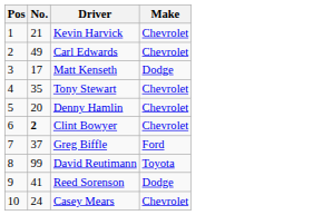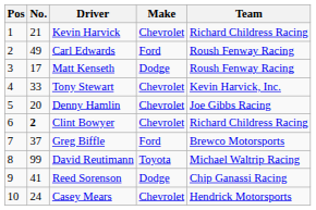 <table class="wikitable">
 <tr>
 <th>Pos</th>
 <th>No.</th>
 <th>Driver</th>
 <th>Make</th>
+<th>Team</th>
 </tr>
 <tr>
 <td>1</td>
 <td>21</td>
 <td><a href='#'>Kevin Harvick</a></td>
 <td><a href='#'>Chevrolet</a></td>
+<td><a href='#'>Richard Childress Racing</a></td>
 </tr>
 <tr>
 <td>2</td>
 <td>49</td>
 <td><a href='#'>Carl Edwards</a></td>
-<td><a href='#'>Chevrolet</a></td>
+<td><a href='#'>Ford</a></td>
+<td><a href='#'>Roush Fenway Racing</a></td>
 </tr>
 <tr>
 <td>3</td>
 <td>17</td>
 <td><a href='#'>Matt Kenseth</a></td>
 <td><a href='#'>Dodge</a></td>
+<td><a href='#'>Roush Fenway Racing</a></td>
 </tr>
 <tr>
 <td>4</td>
-<td>35</td>
+<td>33</td>
 <td><a href='#'>Tony Stewart</a></td>
 <td><a href='#'>Chevrolet</a></td>
+<td><a href='#'>Kevin Harvick, Inc.</a></td>
 </tr>
 <tr>
 <td>5</td>
 <td>20</td>
 <td><a href='#'>Denny Hamlin</a></td>
 <td><a href='#'>Chevrolet</a></td>
+<td><a href='#'>Joe Gibbs Racing</a></td>
 </tr>
 <tr>
 <td>6</td>
 <td><strong>2</strong></td>
 <td><a href='#'>Clint Bowyer</a></td>
 <td><a href='#'>Chevrolet</a></td>
+<td><a href='#'>Richard Childress Racing</a></td>
 </tr>
 <tr>
 <td>7</td>
 <td>37</td>
 <td><a href='#'>Greg Biffle</a></td>
 <td><a href='#'>Ford</a></td>
+<td><a href='#'>Brewco Motorsports</a></td>
 </tr>
 <tr>
 <td>8</td>
 <td>99</td>
 <td><a href='#'>David Reutimann</a></td>
 <td><a href='#'>Toyota</a></td>
+<td><a href='#'>Michael Waltrip Racing</a></td>
 </tr>
 <tr>
 <td>9</td>
 <td>41</td>
 <td><a href='#'>Reed Sorenson</a></td>
 <td><a href='#'>Dodge</a></td>
+<td><a href='#'>Chip Ganassi Racing</a></td>
 </tr>
 <tr>
 <td>10</td>
 <td>24</td>
 <td><a href='#'>Casey Mears</a></td>
 <td><a href='#'>Chevrolet</a></td>
+<td><a href='#'>Hendrick Motorsports</a></td>
 </tr>
 </table>
